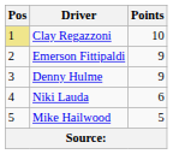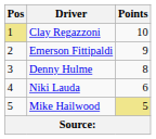 <table class="wikitable" style="font-size: 95%;">
 <tr>
 <th>Pos</th>
 <th>Driver</th>
 <th>Points</th>
 </tr>
 <tr>
 <td style="background: khaki;">1</td>
 <td> <a href='#'>Clay Regazzoni</a></td>
 <td align="right">10</td>
 </tr>
 <tr>
 <td>2</td>
 <td> <a href='#'>Emerson Fittipaldi</a></td>
 <td align="right">9</td>
 </tr>
 <tr>
 <td>3</td>
 <td> <a href='#'>Denny Hulme</a></td>
-<td align="right">9</td>
+<td align="right">8</td>
 </tr>
 <tr>
 <td>4</td>
 <td> <a href='#'>Niki Lauda</a></td>
 <td align="right">6</td>
 </tr>
 <tr>
 <td>5</td>
 <td> <a href='#'>Mike Hailwood</a></td>
-<td align="right">5</td>
+<td align="right" style="background: khaki;">5</td>
 </tr>
 <tr>
 <th colspan=4>Source: </th>
 </tr>
 </table>
